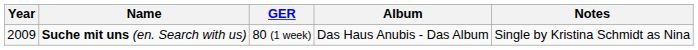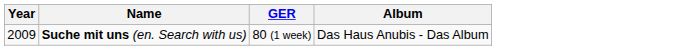 <table class="wikitable">
 <tr>
 <th>Year</th>
 <th>Name</th>
 <th><a href='#'>GER</a></th>
 <th>Album</th>
-<th>Notes</th>
 </tr>
 <tr>
 <td>2009</td>
 <td><strong>Suche mit uns</strong> <em>(en. Search with us)</em></td>
 <td>80 <small>(1 week)</small></td>
 <td>Das Haus Anubis - Das Album</td>
-<td>Single by Kristina Schmidt as Nina</td>
 </tr>
 </table>
